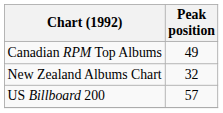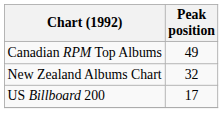 <table class="wikitable">
 <tr>
 <th>Chart (1992)</th>
 <th>Peak<br>position</th>
 </tr>
 <tr>
 <td>Canadian <em>RPM</em> Top Albums</td>
 <td align="center">49</td>
 </tr>
 <tr>
 <td>New Zealand Albums Chart</td>
 <td align="center">32</td>
 </tr>
 <tr>
 <td>US <em>Billboard</em> 200</td>
-<td align="center">57</td>
+<td align="center">17</td>
 </tr>
 <tr>
 </tr>
 </table>
